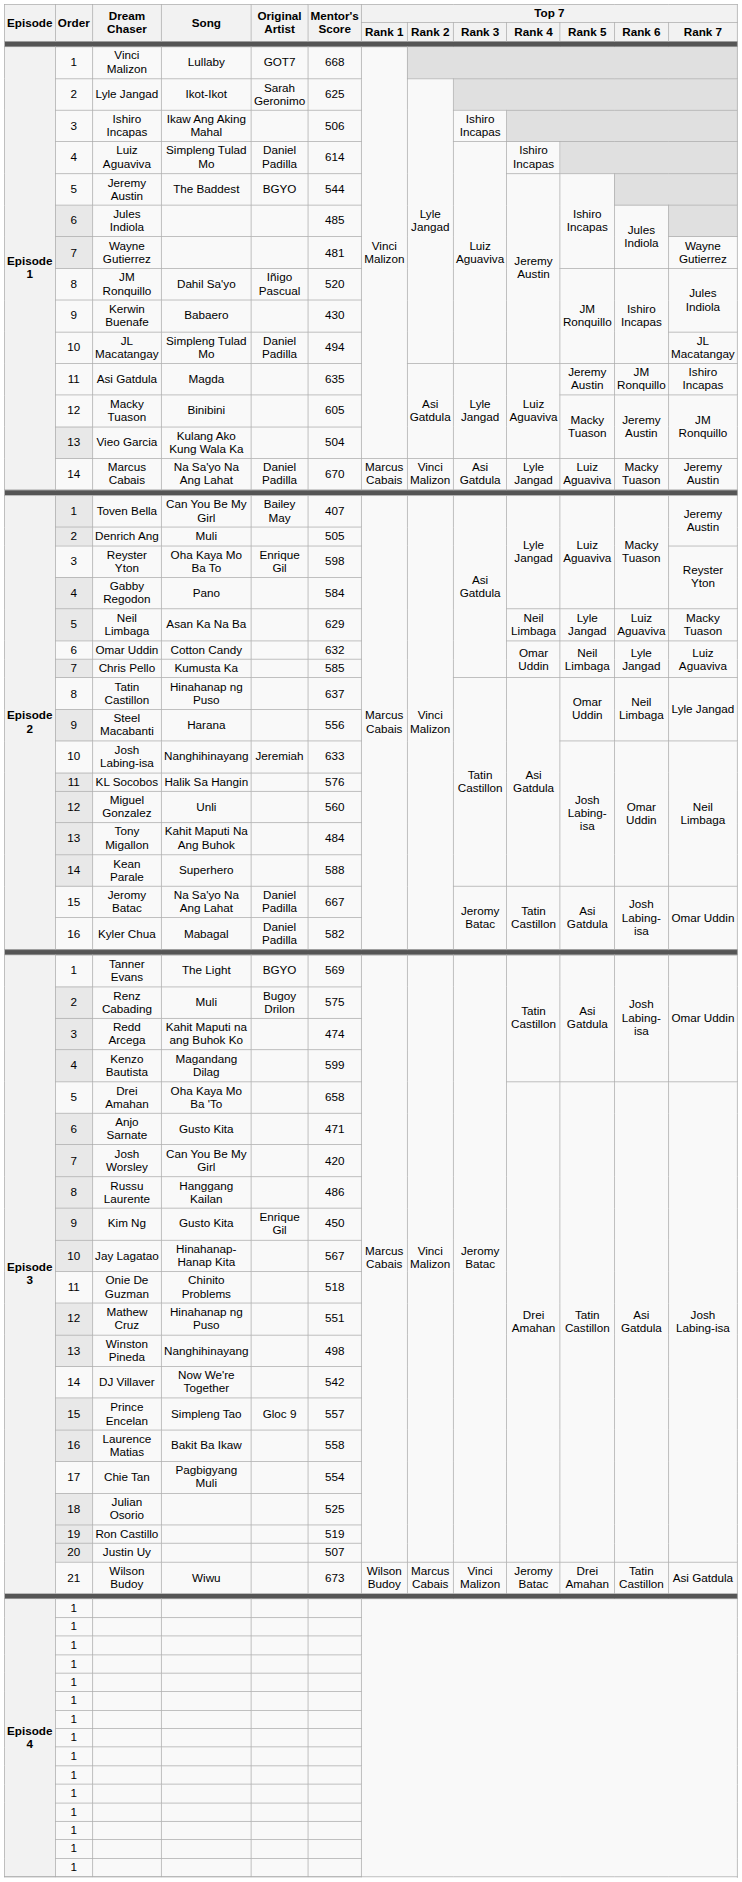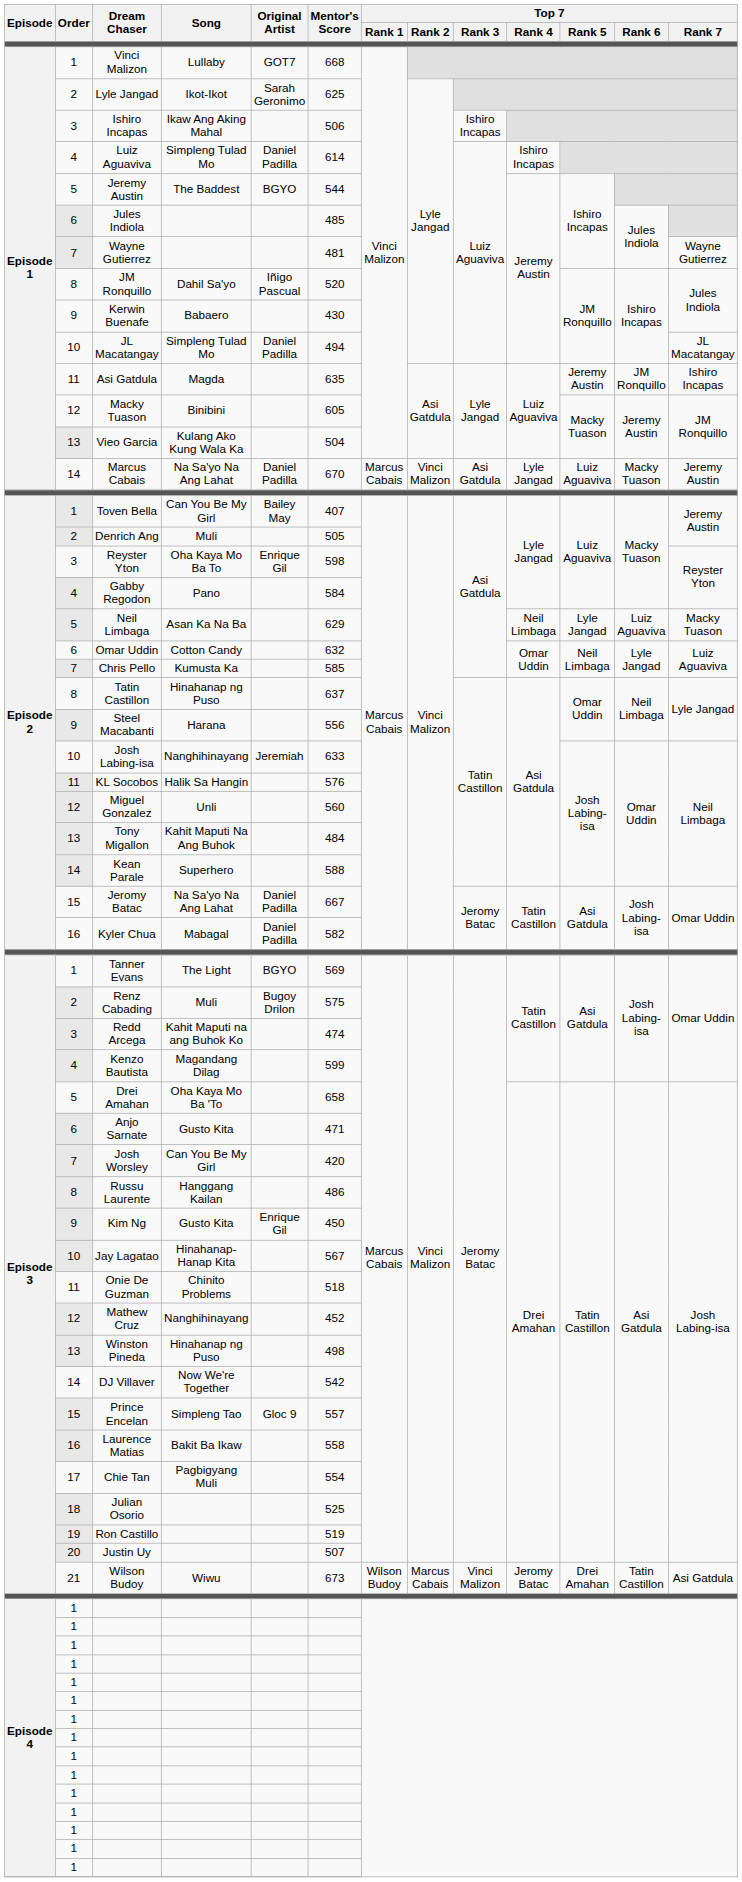 <table class="wikitable" style="text-align:center;">
 <tr>
 <th rowspan="2" scope="col">Episode</th>
 <th rowspan="2" scope="col">Order</th>
 <th rowspan="2" scope="col">Dream Chaser</th>
 <th rowspan="2" scope="col">Song</th>
 <th rowspan="2" scope="col">Original Artist</th>
 <th rowspan="2" scope="col">Mentor's Score</th>
 <th colspan="7">Top 7</th>
 </tr>
 <tr>
 <th style="width:07%">Rank 1</th>
 <th style="width:07%">Rank 2</th>
 <th style="width:07%">Rank 3</th>
 <th style="width:07%">Rank 4</th>
 <th style="width:07%">Rank 5</th>
 <th style="width:07%">Rank 6</th>
 <th style="width:07%">Rank 7</th>
 </tr>
 <tr>
 <td colspan="14" style="background:#555"></td>
 </tr>
 <tr>
 <th rowspan="14">Episode 1 <br> </th>
 <td>1</td>
 <td>Vinci Malizon</td>
 <td>Lullaby</td>
 <td>GOT7</td>
 <td>668</td>
 <td rowspan="13">Vinci Malizon</td>
 <td colspan="6" style="background:#e0e0e0"></td>
 </tr>
 <tr>
 <td>2</td>
 <td>Lyle Jangad</td>
 <td>Ikot-Ikot</td>
 <td>Sarah Geronimo</td>
 <td>625</td>
 <td rowspan="9">Lyle Jangad</td>
 <td colspan="5" style="background:#e0e0e0"></td>
 </tr>
 <tr>
 <td>3</td>
 <td>Ishiro Incapas</td>
 <td>Ikaw Ang Aking Mahal</td>
 <td></td>
 <td>506</td>
 <td>Ishiro Incapas</td>
 <td colspan="4" style="background:#e0e0e0"></td>
 </tr>
 <tr>
 <td>4</td>
 <td>Luiz Aguaviva</td>
 <td>Simpleng Tulad Mo</td>
 <td>Daniel Padilla</td>
 <td>614</td>
 <td rowspan="7">Luiz Aguaviva</td>
 <td>Ishiro Incapas</td>
 <td colspan="3" style="background:#e0e0e0"></td>
 </tr>
 <tr>
 <td>5</td>
 <td>Jeremy Austin</td>
 <td>The Baddest</td>
 <td>BGYO</td>
 <td>544</td>
 <td rowspan="6">Jeremy Austin</td>
 <td rowspan="3">Ishiro Incapas</td>
 <td colspan="2" style="background:#e0e0e0"></td>
 </tr>
 <tr>
 <td style="background:#e8e8e8">6</td>
 <td>Jules Indiola</td>
 <td></td>
 <td></td>
 <td>485</td>
 <td rowspan="2">Jules Indiola</td>
 <td style="background:#e0e0e0"></td>
 </tr>
 <tr>
 <td style="background:#e8e8e8">7</td>
 <td>Wayne Gutierrez</td>
 <td></td>
 <td></td>
 <td>481</td>
 <td>Wayne Gutierrez</td>
 </tr>
 <tr>
 <td>8</td>
 <td>JM Ronquillo</td>
 <td>Dahil Sa'yo</td>
 <td>Iñigo Pascual</td>
 <td>520</td>
 <td rowspan="3">JM Ronquillo</td>
 <td rowspan="3">Ishiro Incapas</td>
 <td rowspan="2">Jules Indiola</td>
 </tr>
 <tr>
 <td>9</td>
 <td>Kerwin Buenafe</td>
 <td>Babaero</td>
 <td></td>
 <td>430</td>
 </tr>
 <tr>
 <td>10</td>
 <td>JL Macatangay</td>
 <td>Simpleng Tulad Mo</td>
 <td>Daniel Padilla</td>
 <td>494</td>
 <td>JL Macatangay</td>
 </tr>
 <tr>
 <td>11</td>
 <td>Asi Gatdula</td>
 <td>Magda</td>
 <td></td>
 <td>635</td>
 <td rowspan="3">Asi Gatdula</td>
 <td rowspan="3">Lyle Jangad</td>
 <td rowspan="3">Luiz Aguaviva</td>
 <td>Jeremy Austin</td>
 <td>JM Ronquillo</td>
 <td>Ishiro Incapas</td>
 </tr>
 <tr>
 <td>12</td>
 <td>Macky Tuason</td>
 <td>Binibini</td>
 <td></td>
 <td>605</td>
 <td rowspan="2">Macky Tuason</td>
 <td rowspan="2">Jeremy Austin</td>
 <td rowspan="2">JM Ronquillo</td>
 </tr>
 <tr>
 <td style="background:#e8e8e8">13</td>
 <td>Vieo Garcia</td>
 <td>Kulang Ako Kung Wala Ka</td>
 <td></td>
 <td>504</td>
 </tr>
 <tr>
 <td>14</td>
 <td>Marcus Cabais</td>
 <td>Na Sa'yo Na Ang Lahat</td>
 <td>Daniel Padilla</td>
 <td>670</td>
 <td>Marcus Cabais</td>
 <td>Vinci Malizon</td>
 <td>Asi Gatdula</td>
 <td>Lyle Jangad</td>
 <td>Luiz Aguaviva</td>
 <td>Macky Tuason</td>
 <td>Jeremy Austin</td>
 </tr>
 <tr>
 <td colspan="14" style="background:#555"></td>
 </tr>
 <tr>
 <th rowspan="16">Episode 2 <br> </th>
 <td style="background:#e8e8e8">1</td>
 <td>Toven Bella</td>
 <td>Can You Be My Girl</td>
 <td>Bailey May</td>
 <td>407</td>
 <td rowspan="16">Marcus Cabais</td>
 <td rowspan="16">Vinci Malizon</td>
 <td rowspan="7">Asi Gatdula</td>
 <td rowspan="4">Lyle Jangad</td>
 <td rowspan="4">Luiz Aguaviva</td>
 <td rowspan="4">Macky Tuason</td>
 <td rowspan="2">Jeremy Austin</td>
 </tr>
 <tr>
 <td style="background:#e8e8e8">2</td>
 <td>Denrich Ang</td>
 <td>Muli</td>
 <td></td>
 <td>505</td>
 </tr>
 <tr>
 <td>3</td>
 <td>Reyster Yton</td>
 <td>Oha Kaya Mo Ba To</td>
 <td>Enrique Gil</td>
 <td>598</td>
 <td rowspan="2">Reyster Yton</td>
 </tr>
 <tr>
 <td style="background:#e8e8e8">4</td>
 <td>Gabby Regodon</td>
 <td>Pano</td>
 <td></td>
 <td>584</td>
 </tr>
 <tr>
 <td style="background:#e8e8e8">5</td>
 <td>Neil Limbaga</td>
 <td>Asan Ka Na Ba</td>
 <td></td>
 <td>629</td>
 <td>Neil Limbaga</td>
 <td rowspan="1">Lyle Jangad</td>
 <td rowspan="1">Luiz Aguaviva</td>
 <td rowspan="1">Macky Tuason</td>
 </tr>
 <tr>
 <td>6</td>
 <td>Omar Uddin</td>
 <td>Cotton Candy</td>
 <td></td>
 <td>632</td>
 <td rowspan="2">Omar Uddin</td>
 <td rowspan="2">Neil Limbaga</td>
 <td rowspan="2">Lyle Jangad</td>
 <td rowspan="2">Luiz Aguaviva</td>
 </tr>
 <tr>
 <td style="background:#e8e8e8">7</td>
 <td>Chris Pello</td>
 <td>Kumusta Ka</td>
 <td></td>
 <td>585</td>
 </tr>
 <tr>
 <td>8</td>
 <td>Tatin Castillon</td>
 <td>Hinahanap ng Puso</td>
 <td></td>
 <td>637</td>
 <td rowspan="7">Tatin Castillon</td>
 <td rowspan="7">Asi Gatdula</td>
 <td rowspan="2">Omar Uddin</td>
 <td rowspan="2">Neil Limbaga</td>
 <td rowspan="2">Lyle Jangad</td>
 </tr>
 <tr>
 <td style="background:#e8e8e8">9</td>
 <td>Steel Macabanti</td>
 <td>Harana</td>
 <td></td>
 <td>556</td>
 </tr>
 <tr>
 <td>10</td>
 <td>Josh Labing-isa</td>
 <td>Nanghihinayang</td>
 <td>Jeremiah</td>
 <td>633</td>
 <td rowspan="5">Josh Labing-isa</td>
 <td rowspan="5">Omar Uddin</td>
 <td rowspan="5">Neil Limbaga</td>
 </tr>
 <tr>
 <td style="background:#e8e8e8">11</td>
 <td>KL Socobos</td>
 <td>Halik Sa Hangin</td>
 <td></td>
 <td>576</td>
 </tr>
 <tr>
 <td style="background:#e8e8e8">12</td>
 <td>Miguel Gonzalez</td>
 <td>Unli</td>
 <td></td>
 <td>560</td>
 </tr>
 <tr>
 <td style="background:#e8e8e8">13</td>
 <td>Tony Migallon</td>
 <td>Kahit Maputi Na Ang Buhok</td>
 <td></td>
 <td>484</td>
 </tr>
 <tr>
 <td style="background:#e8e8e8">14</td>
 <td>Kean Parale</td>
 <td>Superhero</td>
 <td></td>
 <td>588</td>
 </tr>
 <tr>
 <td>15</td>
 <td>Jeromy Batac</td>
 <td>Na Sa'yo Na Ang Lahat</td>
 <td>Daniel Padilla</td>
 <td>667</td>
 <td rowspan="2">Jeromy Batac</td>
 <td rowspan="2">Tatin Castillon</td>
 <td rowspan="2">Asi Gatdula</td>
 <td rowspan="2">Josh Labing-isa</td>
 <td rowspan="2">Omar Uddin</td>
 </tr>
 <tr>
 <td>16</td>
 <td>Kyler Chua</td>
 <td>Mabagal</td>
 <td>Daniel Padilla</td>
 <td>582</td>
 </tr>
 <tr>
 <td colspan="14" style="background:#555"></td>
 </tr>
 <tr>
 <th rowspan="21">Episode 3 <br> </th>
 <td>1</td>
 <td>Tanner Evans</td>
 <td>The Light</td>
 <td>BGYO</td>
 <td>569</td>
 <td rowspan="20">Marcus Cabais</td>
 <td rowspan="20">Vinci Malizon</td>
 <td rowspan="20">Jeromy Batac</td>
 <td rowspan="4">Tatin Castillon</td>
 <td rowspan="4">Asi Gatdula</td>
 <td rowspan="4">Josh Labing-isa</td>
 <td rowspan="4">Omar Uddin</td>
 </tr>
 <tr>
 <td style="background:#e8e8e8">2</td>
 <td>Renz Cabading</td>
 <td>Muli</td>
 <td>Bugoy Drilon</td>
 <td>575</td>
 </tr>
 <tr>
 <td style="background:#e8e8e8">3</td>
 <td>Redd Arcega</td>
 <td>Kahit Maputi na ang Buhok Ko</td>
 <td></td>
 <td>474</td>
 </tr>
 <tr>
 <td style="background:#e8e8e8">4</td>
 <td>Kenzo Bautista</td>
 <td>Magandang Dilag</td>
 <td></td>
 <td>599</td>
 </tr>
 <tr>
 <td>5</td>
 <td>Drei Amahan</td>
 <td>Oha Kaya Mo Ba 'To</td>
 <td></td>
 <td>658</td>
 <td rowspan="16">Drei Amahan</td>
 <td rowspan="16">Tatin Castillon</td>
 <td rowspan="16">Asi Gatdula</td>
 <td rowspan="16">Josh Labing-isa</td>
 </tr>
 <tr>
 <td style="background:#e8e8e8">6</td>
 <td>Anjo Sarnate</td>
 <td>Gusto Kita</td>
 <td></td>
 <td>471</td>
 </tr>
 <tr>
 <td style="background:#e8e8e8">7</td>
 <td>Josh Worsley</td>
 <td>Can You Be My Girl</td>
 <td></td>
 <td>420</td>
 </tr>
 <tr>
 <td style="background:#e8e8e8">8</td>
 <td>Russu Laurente</td>
 <td>Hanggang Kailan</td>
 <td></td>
 <td>486</td>
 </tr>
 <tr>
 <td style="background:#e8e8e8">9</td>
 <td>Kim Ng</td>
 <td>Gusto Kita</td>
 <td>Enrique Gil</td>
 <td>450</td>
 </tr>
 <tr>
 <td style="background:#e8e8e8">10</td>
 <td>Jay Lagatao</td>
 <td>Hinahanap-Hanap Kita</td>
 <td></td>
 <td>567</td>
 </tr>
 <tr>
 <td>11</td>
 <td>Onie De Guzman</td>
 <td>Chinito Problems</td>
 <td></td>
 <td>518</td>
 </tr>
 <tr>
 <td style="background:#e8e8e8">12</td>
 <td>Mathew Cruz</td>
-<td>Hinahanap ng Puso</td>
+<td>Nanghihinayang</td>
 <td></td>
-<td>551</td>
+<td>452</td>
 </tr>
 <tr>
 <td style="background:#e8e8e8">13</td>
 <td>Winston Pineda</td>
-<td>Nanghihinayang</td>
+<td>Hinahanap ng Puso</td>
 <td></td>
 <td>498</td>
 </tr>
 <tr>
 <td>14</td>
 <td>DJ Villaver</td>
 <td>Now We're Together</td>
 <td></td>
 <td>542</td>
 </tr>
 <tr>
 <td style="background:#e8e8e8">15</td>
 <td>Prince Encelan</td>
 <td>Simpleng Tao</td>
 <td>Gloc 9</td>
 <td>557</td>
 </tr>
 <tr>
 <td style="background:#e8e8e8">16</td>
 <td>Laurence Matias</td>
 <td>Bakit Ba Ikaw</td>
 <td></td>
 <td>558</td>
 </tr>
 <tr>
 <td>17</td>
 <td>Chie Tan</td>
 <td>Pagbigyang Muli</td>
 <td></td>
 <td>554</td>
 </tr>
 <tr>
 <td style="background:#e8e8e8">18</td>
 <td>Julian Osorio</td>
 <td></td>
 <td></td>
 <td>525</td>
 </tr>
 <tr>
 <td style="background:#e8e8e8">19</td>
 <td>Ron Castillo</td>
 <td></td>
 <td></td>
 <td>519</td>
 </tr>
 <tr>
 <td style="background:#e8e8e8">20</td>
 <td>Justin Uy</td>
 <td></td>
 <td></td>
 <td>507</td>
 </tr>
 <tr>
 <td>21</td>
 <td>Wilson Budoy</td>
 <td>Wiwu</td>
 <td></td>
 <td>673</td>
 <td>Wilson Budoy</td>
 <td>Marcus Cabais</td>
 <td>Vinci Malizon</td>
 <td>Jeromy Batac</td>
 <td>Drei Amahan</td>
 <td>Tatin Castillon</td>
 <td>Asi Gatdula</td>
 </tr>
 <tr>
 <td colspan="14" style="background:#555"></td>
 </tr>
 <tr>
 <th rowspan="15">Episode 4 <br> </th>
 <td>1</td>
 <td></td>
 <td></td>
 <td></td>
 <td></td>
 </tr>
 <tr>
 <td>1</td>
 <td></td>
 <td></td>
 <td></td>
 <td></td>
 </tr>
 <tr>
 <td>1</td>
 <td></td>
 <td></td>
 <td></td>
 <td></td>
 </tr>
 <tr>
 <td>1</td>
 <td></td>
 <td></td>
 <td></td>
 <td></td>
 </tr>
 <tr>
 <td>1</td>
 <td></td>
 <td></td>
 <td></td>
 <td></td>
 </tr>
 <tr>
 <td>1</td>
 <td></td>
 <td></td>
 <td></td>
 <td></td>
 </tr>
 <tr>
 <td>1</td>
 <td></td>
 <td></td>
 <td></td>
 <td></td>
 </tr>
 <tr>
 <td>1</td>
 <td></td>
 <td></td>
 <td></td>
 <td></td>
 </tr>
 <tr>
 <td>1</td>
 <td></td>
 <td></td>
 <td></td>
 <td></td>
 </tr>
 <tr>
 <td>1</td>
 <td></td>
 <td></td>
 <td></td>
 <td></td>
 </tr>
 <tr>
 <td>1</td>
 <td></td>
 <td></td>
 <td></td>
 <td></td>
 </tr>
 <tr>
 <td>1</td>
 <td></td>
 <td></td>
 <td></td>
 <td></td>
 </tr>
 <tr>
 <td>1</td>
 <td></td>
 <td></td>
 <td></td>
 <td></td>
 </tr>
 <tr>
 <td>1</td>
 <td></td>
 <td></td>
 <td></td>
 <td></td>
 </tr>
 <tr>
 <td>1</td>
 <td></td>
 <td></td>
 <td></td>
 <td></td>
 </tr>
 <tr>
 </tr>
 </table>
